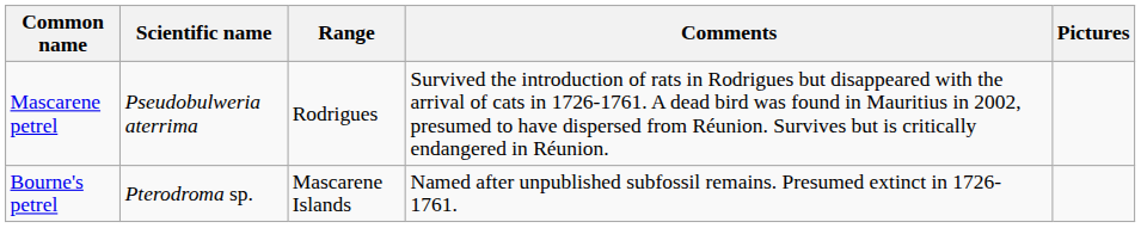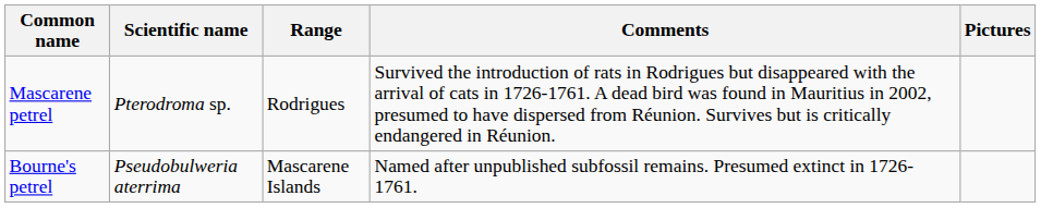 <table class="wikitable sortable">
 <tr>
 <th>Common name</th>
 <th>Scientific name</th>
 <th>Range</th>
 <th class="unsortable">Comments</th>
 <th class="unsortable">Pictures</th>
 </tr>
 <tr>
 <td><a href='#'>Mascarene petrel</a></td>
-<td><em>Pseudobulweria aterrima</em></td>
+<td><em>Pterodroma</em> sp.</td>
 <td>Rodrigues</td>
 <td>Survived the introduction of rats in Rodrigues but disappeared with the arrival of cats in 1726-1761. A dead bird was found in Mauritius in 2002, presumed to have dispersed from Réunion. Survives but is critically endangered in Réunion.</td>
 <td></td>
 </tr>
 <tr>
 <td><a href='#'>Bourne's petrel</a></td>
-<td><em>Pterodroma</em> sp.</td>
+<td><em>Pseudobulweria aterrima</em></td>
 <td>Mascarene Islands</td>
 <td>Named after unpublished subfossil remains. Presumed extinct in 1726-1761.</td>
 </tr>
 </table>
